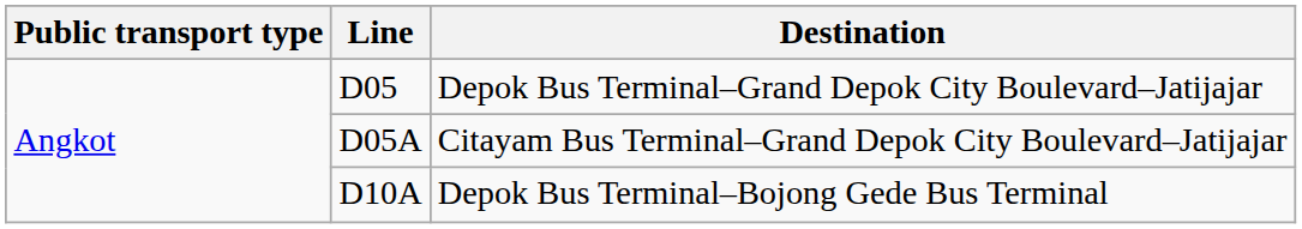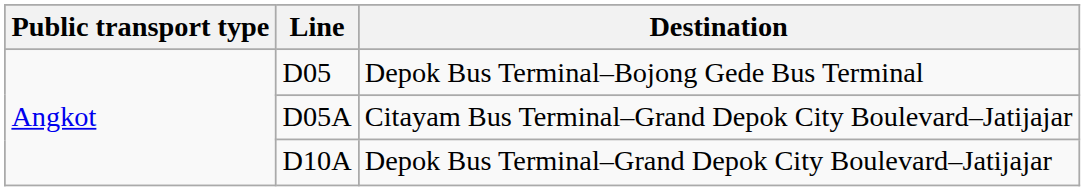 <table class="wikitable">
 <tr>
 <th>Public transport type</th>
 <th>Line</th>
 <th>Destination</th>
 </tr>
 <tr>
 <td rowspan="3"><a href='#'>Angkot</a></td>
 <td>D05</td>
-<td>Depok Bus Terminal–Grand Depok City Boulevard–Jatijajar</td>
+<td>Depok Bus Terminal–Bojong Gede Bus Terminal</td>
 </tr>
 <tr>
 <td>D05A</td>
 <td>Citayam Bus Terminal–Grand Depok City Boulevard–Jatijajar</td>
 </tr>
 <tr>
 <td>D10A</td>
-<td>Depok Bus Terminal–Bojong Gede Bus Terminal</td>
+<td>Depok Bus Terminal–Grand Depok City Boulevard–Jatijajar</td>
 </tr>
 </table>
